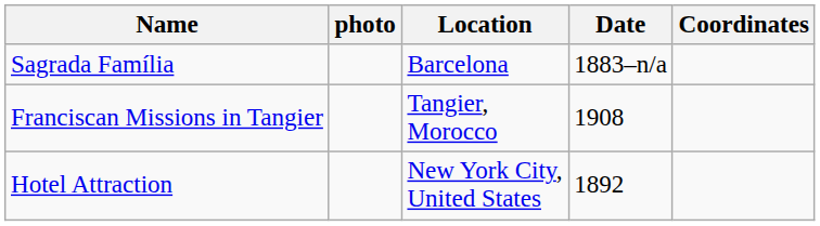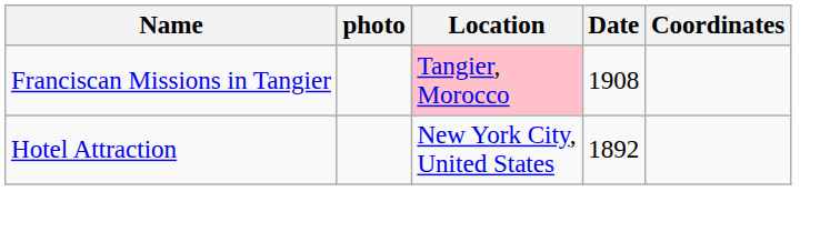 <table class="wikitable sortable">
 <tr>
 <th>Name</th>
 <th>photo</th>
 <th>Location</th>
 <th>Date</th>
 <th>Coordinates</th>
 </tr>
 <tr>
-<td><a href='#'>Sagrada Família</a></td>
-<td></td>
-<td><a href='#'>Barcelona</a></td>
-<td>1883–n/a</td>
-<td align=right></td>
-</tr>
-<tr>
 <td><a href='#'>Franciscan Missions in Tangier</a></td>
 <td></td>
-<td><a href='#'>Tangier</a>,<br><a href='#'>Morocco</a></td>
+<td style="background: pink;"><a href='#'>Tangier</a>,<br><a href='#'>Morocco</a></td>
 <td>1908</td>
 <td></td>
 </tr>
 <tr>
 <td><a href='#'>Hotel Attraction</a></td>
 <td></td>
 <td><a href='#'>New York City</a>,<br><a href='#'>United States</a></td>
 <td>1892</td>
 <td align=right></td>
 </tr>
 </table>
